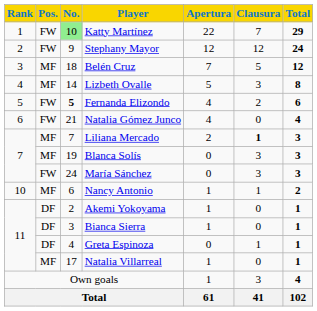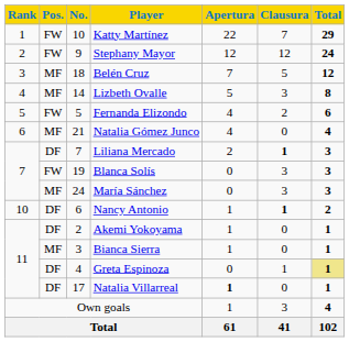 <table class="wikitable" style="text-align:center;">
 <tr>
 <th style=background-color:#F9D600;color:#0E77CA>Rank</th>
 <th style=background-color:#F9D600;color:#0E77CA>Pos.</th>
 <th style=background-color:#F9D600;color:#0E77CA>No.</th>
 <th style=background-color:#F9D600;color:#0E77CA>Player</th>
 <th style=background-color:#F9D600;color:#0E77CA>Apertura</th>
 <th style=background-color:#F9D600;color:#0E77CA>Clausura</th>
 <th style=background-color:#F9D600;color:#0E77CA>Total</th>
 </tr>
 <tr>
 <td>1</td>
 <td>FW</td>
-<td style="background: lightgreen;">10</td>
+<td>10</td>
 <td align=left> <a href='#'>Katty Martínez</a></td>
 <td>22</td>
 <td>7</td>
 <td><strong>29</strong></td>
 </tr>
 <tr>
 <td>2</td>
 <td>FW</td>
 <td>9</td>
 <td align=left> <a href='#'>Stephany Mayor</a></td>
 <td>12</td>
 <td>12</td>
 <td><strong>24</strong></td>
 </tr>
 <tr>
 <td>3</td>
 <td>MF</td>
 <td>18</td>
 <td align=left> <a href='#'>Belén Cruz</a></td>
 <td>7</td>
 <td>5</td>
 <td><strong>12</strong></td>
 </tr>
 <tr>
 <td>4</td>
 <td>MF</td>
 <td>14</td>
 <td align=left> <a href='#'>Lizbeth Ovalle</a></td>
 <td>5</td>
 <td>3</td>
 <td><strong>8</strong></td>
 </tr>
 <tr>
 <td>5</td>
 <td>FW</td>
-<td><strong>5</strong></td>
+<td>5</td>
 <td align=left> <a href='#'>Fernanda Elizondo</a></td>
 <td>4</td>
 <td>2</td>
 <td><strong>6</strong></td>
 </tr>
 <tr>
 <td>6</td>
-<td>FW</td>
+<td>MF</td>
 <td>21</td>
 <td align=left> <a href='#'>Natalia Gómez Junco</a></td>
 <td>4</td>
 <td>0</td>
 <td><strong>4</strong></td>
 </tr>
 <tr>
 <td rowspan=3>7</td>
-<td>MF</td>
+<td>DF</td>
 <td>7</td>
 <td align=left> <a href='#'>Liliana Mercado</a></td>
 <td>2</td>
 <td><strong>1</strong></td>
 <td><strong>3</strong></td>
 </tr>
 <tr>
-<td>MF</td>
+<td>FW</td>
 <td>19</td>
 <td align=left> <a href='#'>Blanca Solís</a></td>
 <td>0</td>
 <td>3</td>
 <td><strong>3</strong></td>
 </tr>
 <tr>
-<td>FW</td>
+<td>MF</td>
 <td>24</td>
 <td align=left> <a href='#'>María Sánchez</a></td>
 <td>0</td>
 <td>3</td>
 <td><strong>3</strong></td>
 </tr>
 <tr>
 <td>10</td>
-<td>MF</td>
+<td>DF</td>
 <td>6</td>
 <td align=left> <a href='#'>Nancy Antonio</a></td>
 <td>1</td>
-<td>1</td>
+<td><strong>1</strong></td>
 <td><strong>2</strong></td>
 </tr>
 <tr>
 <td rowspan=4>11</td>
 <td>DF</td>
 <td>2</td>
 <td align=left> <a href='#'>Akemi Yokoyama</a></td>
 <td>1</td>
 <td>0</td>
 <td><strong>1</strong></td>
 </tr>
 <tr>
-<td>DF</td>
+<td>MF</td>
 <td>3</td>
 <td align=left> <a href='#'>Bianca Sierra</a></td>
 <td>1</td>
 <td>0</td>
 <td><strong>1</strong></td>
 </tr>
 <tr>
 <td>DF</td>
 <td>4</td>
 <td align=left> <a href='#'>Greta Espinoza</a></td>
 <td>0</td>
 <td>1</td>
-<td><strong>1</strong></td>
+<td style="background: khaki;"><strong>1</strong></td>
 </tr>
 <tr>
-<td>MF</td>
+<td>DF</td>
 <td>17</td>
 <td align=left> <a href='#'>Natalia Villarreal</a></td>
-<td>1</td>
+<td><strong>1</strong></td>
 <td>0</td>
 <td><strong>1</strong></td>
 </tr>
 <tr>
 <td colspan=4>Own goals</td>
 <td>1</td>
 <td>3</td>
 <td><strong>4</strong></td>
 </tr>
 <tr>
 <th align=center colspan=4>Total</th>
 <th align=center>61</th>
 <th align=center>41</th>
 <th align=center>102</th>
 </tr>
 </table>
